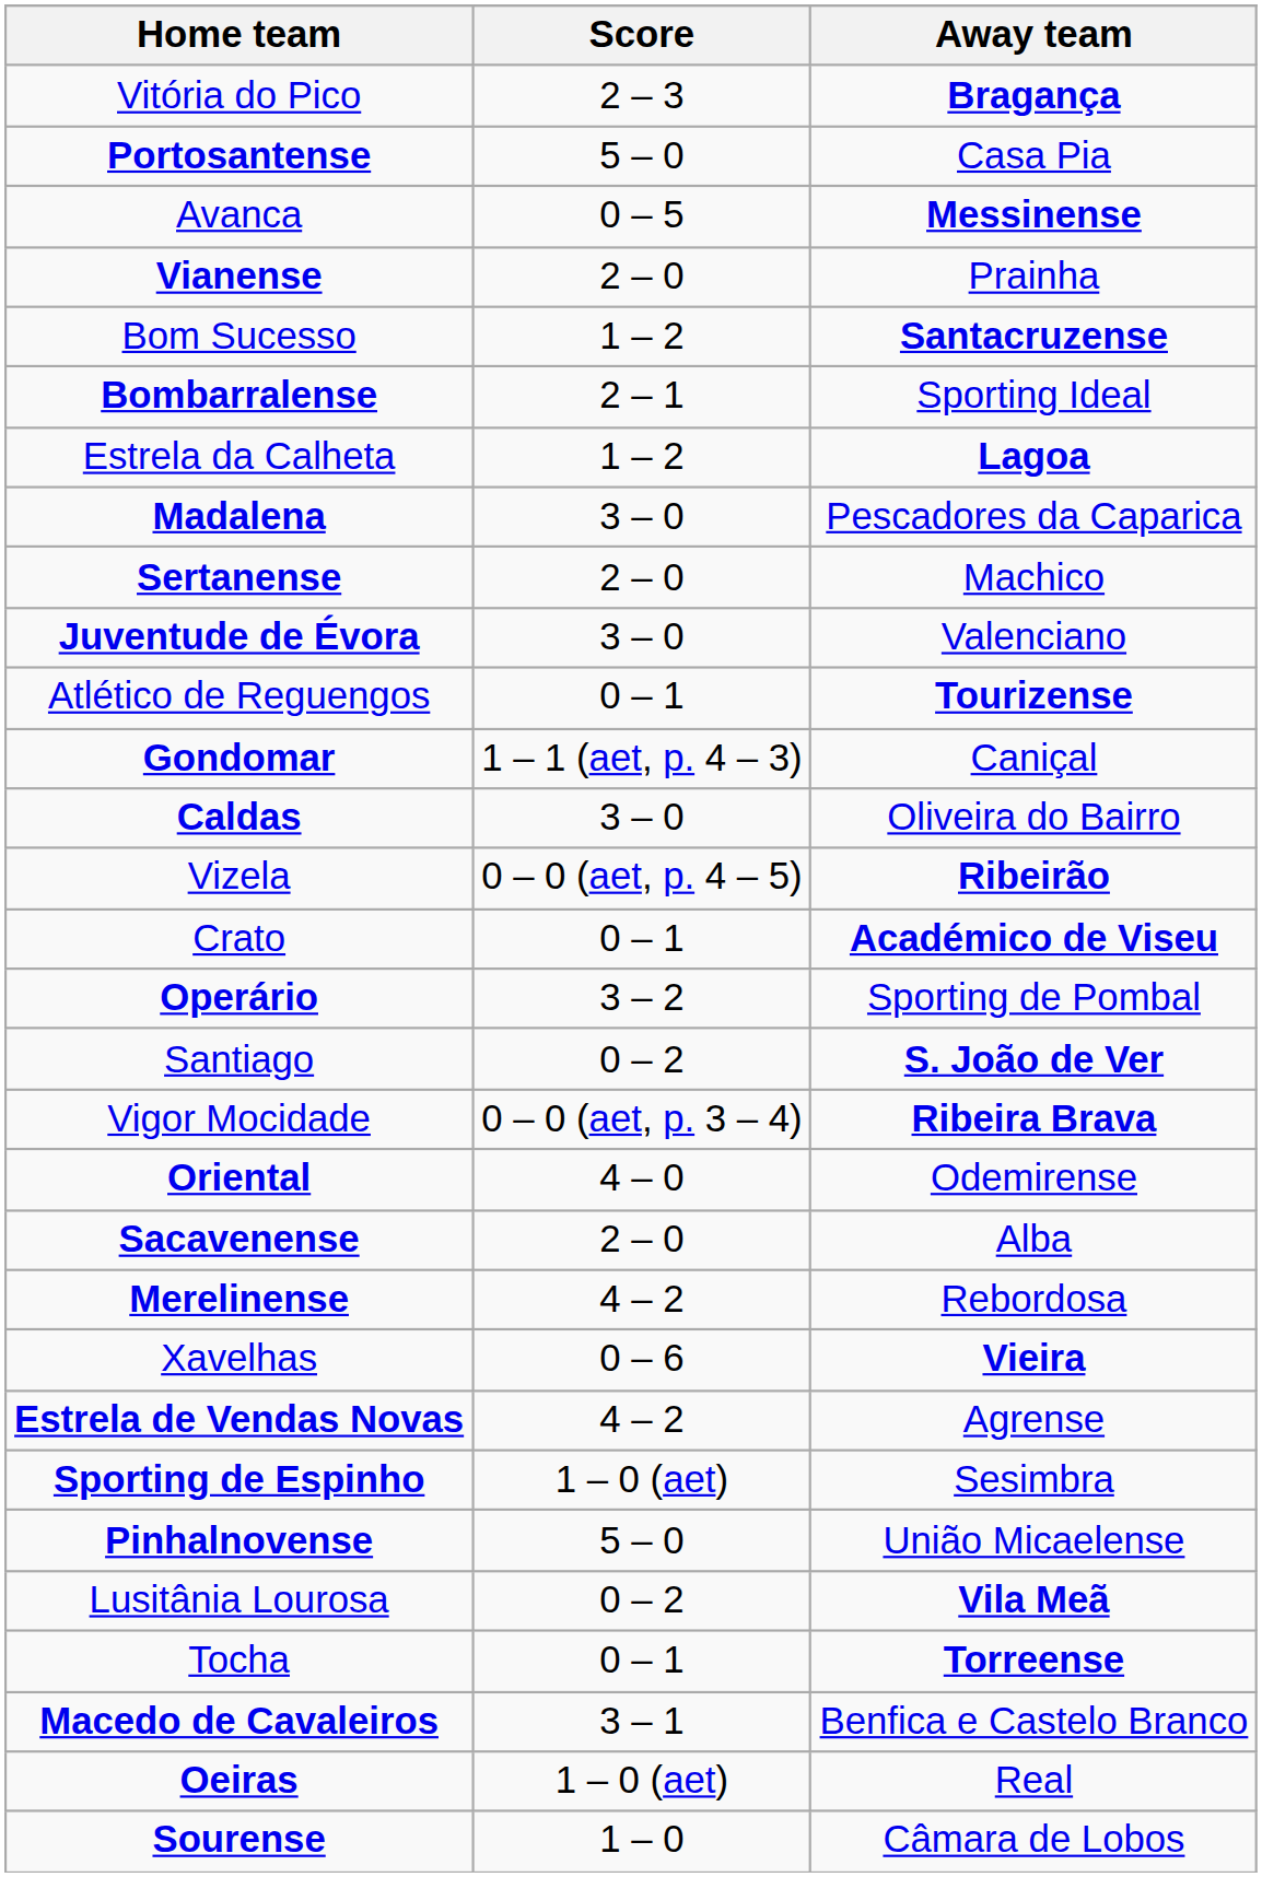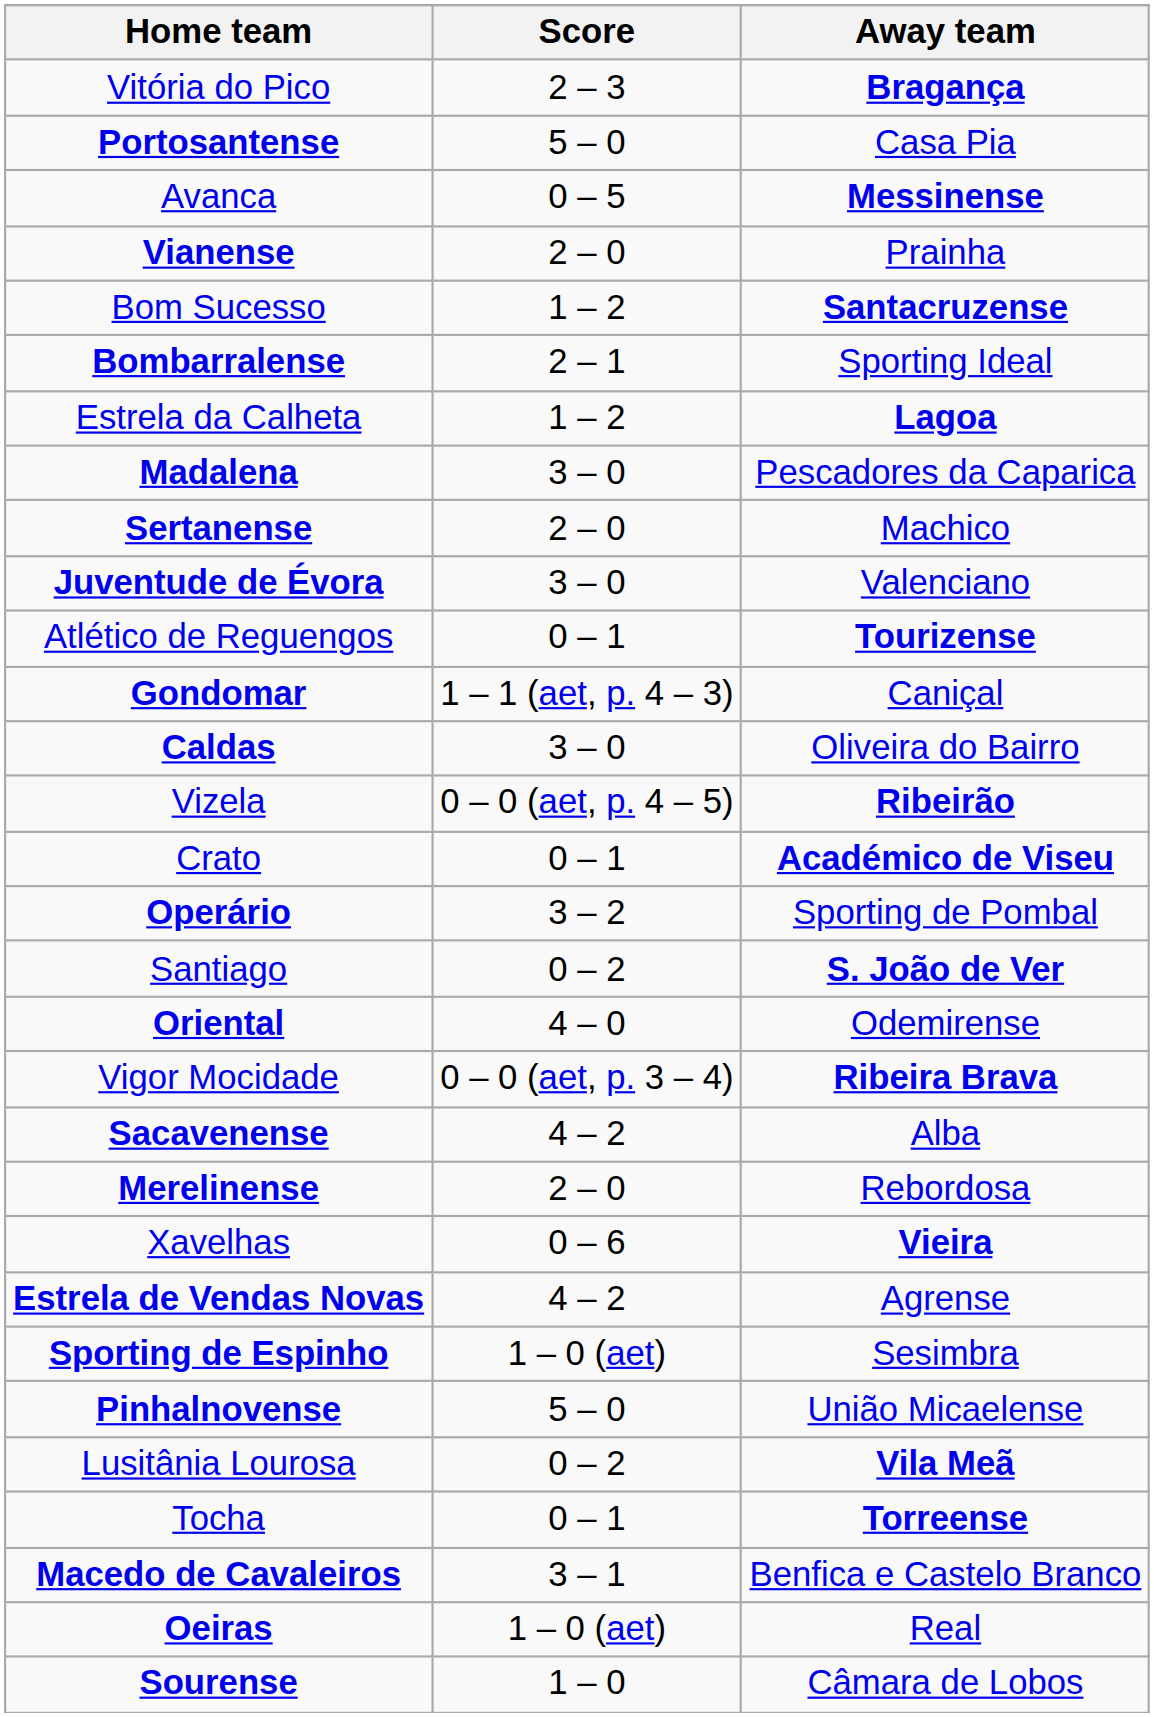 <table class="wikitable" style="text-align: center">
 <tr>
 </tr>
 <tr>
 <th>Home team</th>
 <th>Score</th>
 <th>Away team</th>
 </tr>
 <tr>
 <td><a href='#'>Vitória do Pico</a> </td>
 <td>2 – 3</td>
 <td><strong><a href='#'>Bragança</a></strong> </td>
 </tr>
 <tr>
 <td><strong><a href='#'>Portosantense</a></strong> </td>
 <td>5 – 0</td>
 <td><a href='#'>Casa Pia</a> </td>
 </tr>
 <tr>
 <td><a href='#'>Avanca</a> </td>
 <td>0 – 5</td>
 <td><strong><a href='#'>Messinense</a></strong> </td>
 </tr>
 <tr>
 <td><strong><a href='#'>Vianense</a></strong> </td>
 <td>2 – 0</td>
 <td><a href='#'>Prainha</a> </td>
 </tr>
 <tr>
 <td><a href='#'>Bom Sucesso</a> </td>
 <td>1 – 2</td>
 <td><strong><a href='#'>Santacruzense</a></strong> </td>
 </tr>
 <tr>
 <td><strong><a href='#'>Bombarralense</a></strong> </td>
 <td>2 – 1</td>
 <td><a href='#'>Sporting Ideal</a> </td>
 </tr>
 <tr>
 <td><a href='#'>Estrela da Calheta</a> </td>
 <td>1 – 2</td>
 <td><strong><a href='#'>Lagoa</a></strong> </td>
 </tr>
 <tr>
 <td><strong><a href='#'>Madalena</a></strong> </td>
 <td>3 – 0</td>
 <td><a href='#'>Pescadores da Caparica</a> </td>
 </tr>
 <tr>
 <td><strong><a href='#'>Sertanense</a></strong> </td>
 <td>2 – 0</td>
 <td><a href='#'>Machico</a> </td>
 </tr>
 <tr>
 <td><strong><a href='#'>Juventude de Évora</a></strong> </td>
 <td>3 – 0</td>
 <td><a href='#'>Valenciano</a> </td>
 </tr>
 <tr>
 <td><a href='#'>Atlético de Reguengos</a> </td>
 <td>0 – 1</td>
 <td><strong><a href='#'>Tourizense</a></strong> </td>
 </tr>
 <tr>
 <td><strong><a href='#'>Gondomar</a></strong> </td>
 <td>1 – 1 (<a href='#'>aet</a>, <a href='#'>p.</a> 4 – 3)</td>
 <td><a href='#'>Caniçal</a> </td>
 </tr>
 <tr>
 <td><strong><a href='#'>Caldas</a></strong> </td>
 <td>3 – 0</td>
 <td><a href='#'>Oliveira do Bairro</a> </td>
 </tr>
 <tr>
 <td><a href='#'>Vizela</a> </td>
 <td>0 – 0 (<a href='#'>aet</a>, <a href='#'>p.</a> 4 – 5)</td>
 <td><strong><a href='#'>Ribeirão</a></strong> </td>
 </tr>
 <tr>
 <td><a href='#'>Crato</a> </td>
 <td>0 – 1</td>
 <td><strong><a href='#'>Académico de Viseu</a></strong> </td>
 </tr>
 <tr>
 <td><strong><a href='#'>Operário</a></strong> </td>
 <td>3 – 2</td>
 <td><a href='#'>Sporting de Pombal</a> </td>
 </tr>
 <tr>
 <td><a href='#'>Santiago</a> </td>
 <td>0 – 2</td>
 <td><strong><a href='#'>S. João de Ver</a></strong> </td>
 </tr>
 <tr>
+<td><strong><a href='#'>Oriental</a></strong> </td>
+<td>4 – 0</td>
+<td><a href='#'>Odemirense</a> </td>
+</tr>
+<tr>
 <td><a href='#'>Vigor Mocidade</a> </td>
 <td>0 – 0 (<a href='#'>aet</a>, <a href='#'>p.</a> 3 – 4)</td>
 <td><strong><a href='#'>Ribeira Brava</a></strong> </td>
 </tr>
 <tr>
-<td><strong><a href='#'>Oriental</a></strong> </td>
-<td>4 – 0</td>
-<td><a href='#'>Odemirense</a> </td>
-</tr>
-<tr>
 <td><strong><a href='#'>Sacavenense</a></strong> </td>
-<td>2 – 0</td>
+<td>4 – 2</td>
 <td><a href='#'>Alba</a> </td>
 </tr>
 <tr>
 <td><strong><a href='#'>Merelinense</a></strong> </td>
-<td>4 – 2</td>
+<td>2 – 0</td>
 <td><a href='#'>Rebordosa</a> </td>
 </tr>
 <tr>
 <td><a href='#'>Xavelhas</a> </td>
 <td>0 – 6</td>
 <td><strong><a href='#'>Vieira</a></strong> </td>
 </tr>
 <tr>
 <td><strong><a href='#'>Estrela de Vendas Novas</a></strong> </td>
 <td>4 – 2</td>
 <td><a href='#'>Agrense</a> </td>
 </tr>
 <tr>
 <td><strong><a href='#'>Sporting de Espinho</a></strong> </td>
 <td>1 – 0 (<a href='#'>aet</a>)</td>
 <td><a href='#'>Sesimbra</a> </td>
 </tr>
 <tr>
 <td><strong><a href='#'>Pinhalnovense</a></strong> </td>
 <td>5 – 0</td>
 <td><a href='#'>União Micaelense</a> </td>
 </tr>
 <tr>
 <td><a href='#'>Lusitânia Lourosa</a> </td>
 <td>0 – 2</td>
 <td><strong><a href='#'>Vila Meã</a></strong> </td>
 </tr>
 <tr>
 <td><a href='#'>Tocha</a> </td>
 <td>0 – 1</td>
 <td><strong><a href='#'>Torreense</a></strong> </td>
 </tr>
 <tr>
 <td><strong><a href='#'>Macedo de Cavaleiros</a></strong> </td>
 <td>3 – 1</td>
 <td><a href='#'>Benfica e Castelo Branco</a> </td>
 </tr>
 <tr>
 <td><strong><a href='#'>Oeiras</a></strong> </td>
 <td>1 – 0 (<a href='#'>aet</a>)</td>
 <td><a href='#'>Real</a> </td>
 </tr>
 <tr>
 <td><strong><a href='#'>Sourense</a></strong> </td>
 <td>1 – 0</td>
 <td><a href='#'>Câmara de Lobos</a> </td>
 </tr>
 </table>
